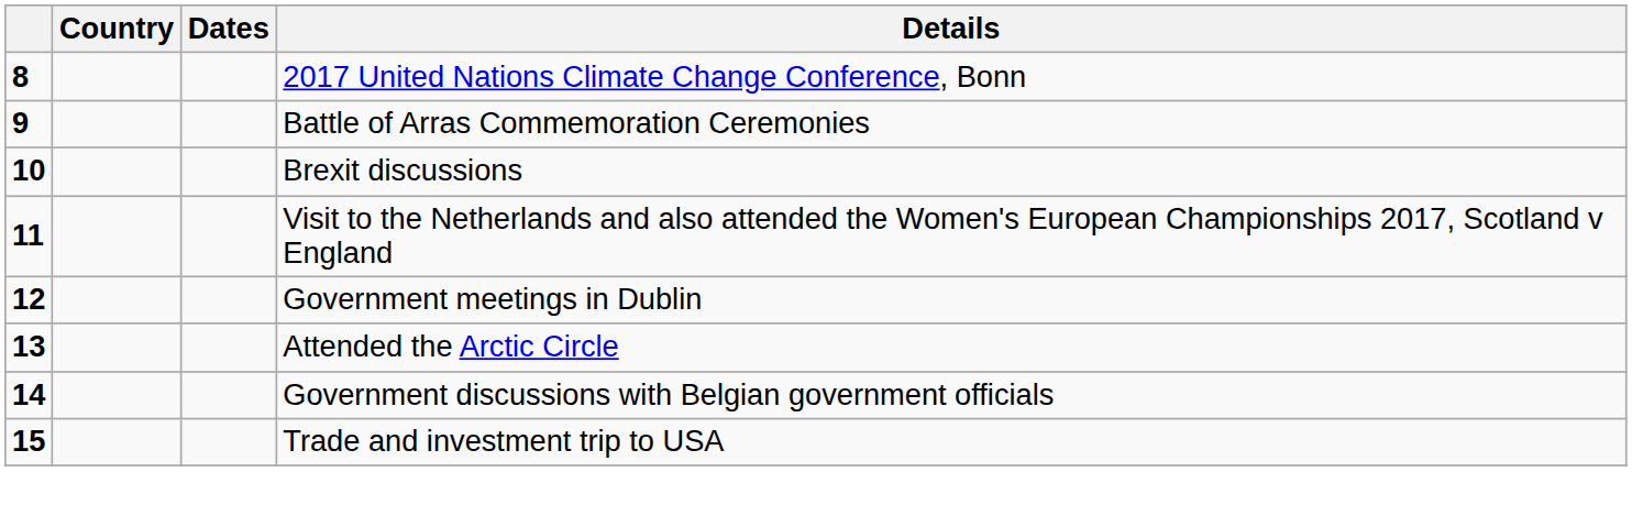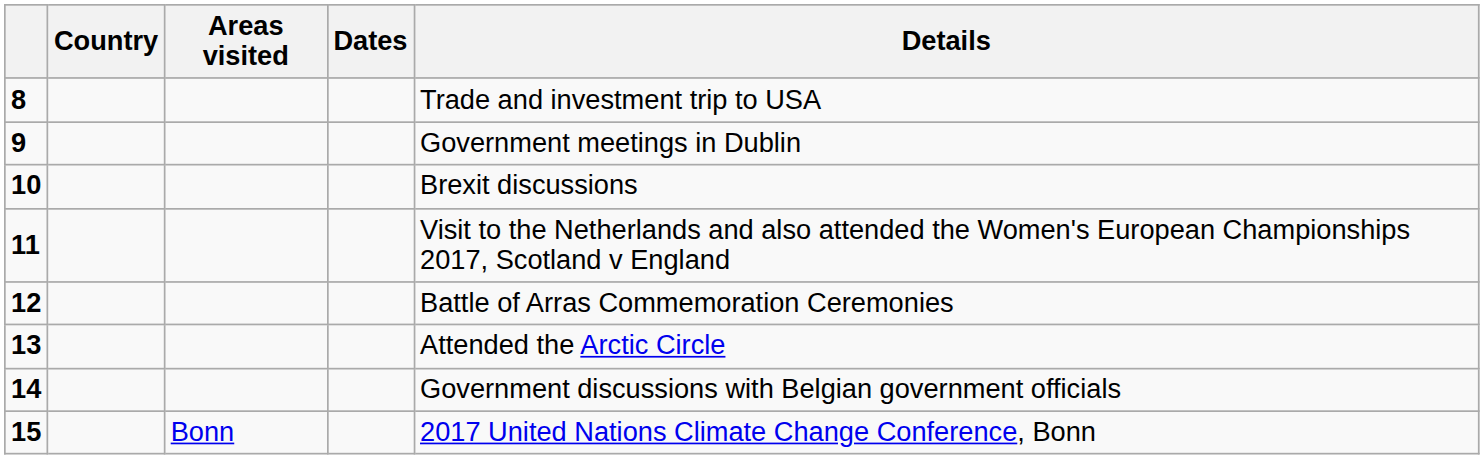 <table class="wikitable sortable">
 <tr>
 <th></th>
 <th>Country</th>
+<th>Areas visited</th>
 <th>Dates</th>
 <th class="unsortable">Details</th>
 </tr>
 <tr>
 <td rowspan=1><strong>8</strong></td>
 <td></td>
 <td></td>
-<td><a href='#'>2017 United Nations Climate Change Conference</a>, Bonn</td>
+<td></td>
+<td>Trade and investment trip to USA</td>
 </tr>
 <tr>
 <td rowspan=1><strong>9</strong></td>
 <td></td>
 <td></td>
-<td>Battle of Arras Commemoration Ceremonies</td>
+<td></td>
+<td>Government meetings in Dublin</td>
 </tr>
 <tr>
 <td rowspan=1><strong>10</strong></td>
+<td></td>
 <td></td>
 <td></td>
 <td>Brexit discussions</td>
 </tr>
 <tr>
 <td rowspan=1><strong>11</strong></td>
 <td></td>
 <td></td>
+<td></td>
 <td>Visit to the Netherlands and also attended the Women's European Championships 2017, Scotland v England</td>
 </tr>
 <tr>
 <td rowspan=1><strong>12</strong></td>
 <td></td>
 <td></td>
-<td>Government meetings in Dublin</td>
+<td></td>
+<td>Battle of Arras Commemoration Ceremonies</td>
 </tr>
 <tr>
 <td rowspan=1><strong>13</strong></td>
+<td></td>
 <td></td>
 <td></td>
 <td>Attended the <a href='#'>Arctic Circle</a></td>
 </tr>
 <tr>
 <td rowspan=1><strong>14</strong></td>
 <td></td>
 <td></td>
+<td></td>
 <td>Government discussions with Belgian government officials</td>
 </tr>
 <tr>
 <td rowspan=1><strong>15</strong></td>
 <td></td>
+<td><a href='#'>Bonn</a></td>
 <td></td>
-<td>Trade and investment trip to USA</td>
+<td><a href='#'>2017 United Nations Climate Change Conference</a>, Bonn</td>
 </tr>
 </table>
